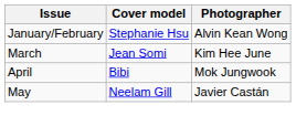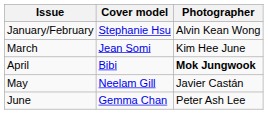 <table class="sortable wikitable">
 <tr>
 <th>Issue</th>
 <th>Cover model</th>
 <th>Photographer</th>
 </tr>
 <tr>
 <td>January/February</td>
 <td><a href='#'>Stephanie Hsu</a></td>
 <td>Alvin Kean Wong</td>
 </tr>
 <tr>
 <td>March</td>
 <td><a href='#'>Jean Somi</a></td>
 <td>Kim Hee June</td>
 </tr>
 <tr>
 <td>April</td>
 <td><a href='#'>Bibi</a></td>
-<td>Mok Jungwook</td>
+<td><strong>Mok Jungwook</strong></td>
 </tr>
 <tr>
 <td>May</td>
 <td><a href='#'>Neelam Gill</a></td>
 <td>Javier Castán</td>
 </tr>
+<tr>
+<td>June</td>
+<td><a href='#'>Gemma Chan</a></td>
+<td>Peter Ash Lee</td>
+</tr>
 </table>
